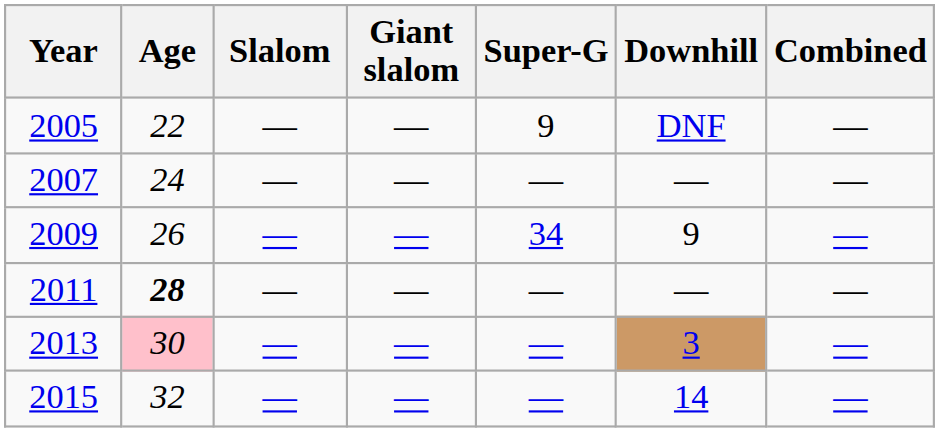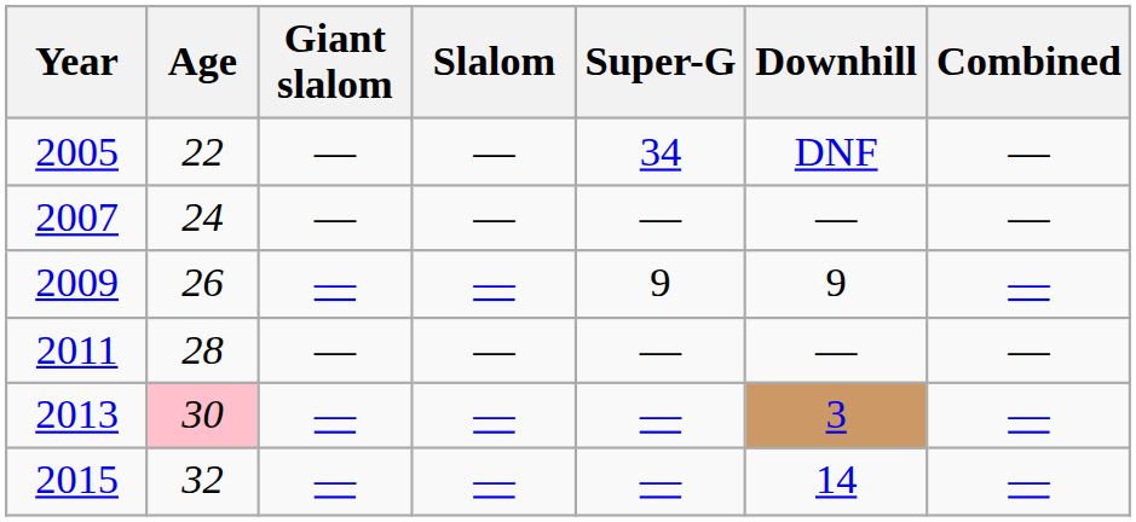 <table class=wikitable style="text-align:center">
 <tr>
 <th>  Year  </th>
 <th> Age </th>
+<th> Giant <br> slalom </th>
 <th> Slalom </th>
-<th> Giant <br> slalom </th>
 <th>Super-G</th>
 <th>Downhill</th>
 <th>Combined</th>
 </tr>
 <tr>
 <td><a href='#'>2005</a></td>
 <td><em>22</em></td>
 <td>—</td>
 <td>—</td>
-<td>9</td>
+<td><a href='#'>34</a></td>
 <td><a href='#'>DNF</a></td>
 <td>—</td>
 </tr>
 <tr>
 <td><a href='#'>2007</a></td>
 <td><em>24</em></td>
 <td>—</td>
 <td>—</td>
 <td>—</td>
 <td>—</td>
 <td>—</td>
 </tr>
 <tr>
 <td><a href='#'>2009</a></td>
 <td><em>26</em></td>
 <td><a href='#'>—</a></td>
 <td><a href='#'>—</a></td>
-<td><a href='#'>34</a></td>
+<td>9</td>
 <td>9</td>
 <td><a href='#'>—</a></td>
 </tr>
 <tr>
 <td><a href='#'>2011</a></td>
-<td><strong><em>28</em></strong></td>
+<td><em>28</em></td>
 <td>—</td>
 <td>—</td>
 <td>—</td>
 <td>—</td>
 <td>—</td>
 </tr>
 <tr>
 <td><a href='#'>2013</a></td>
 <td style="background: pink;"><em>30</em></td>
 <td><a href='#'>—</a></td>
 <td><a href='#'>—</a></td>
 <td><a href='#'>—</a></td>
 <td bgcolor=cc9966><a href='#'>3</a></td>
 <td><a href='#'>—</a></td>
 </tr>
 <tr>
 <td><a href='#'>2015</a></td>
 <td><em>32</em></td>
 <td><a href='#'>—</a></td>
 <td><a href='#'>—</a></td>
 <td><a href='#'>—</a></td>
 <td><a href='#'>14</a></td>
 <td><a href='#'>—</a></td>
 </tr>
 </table>
